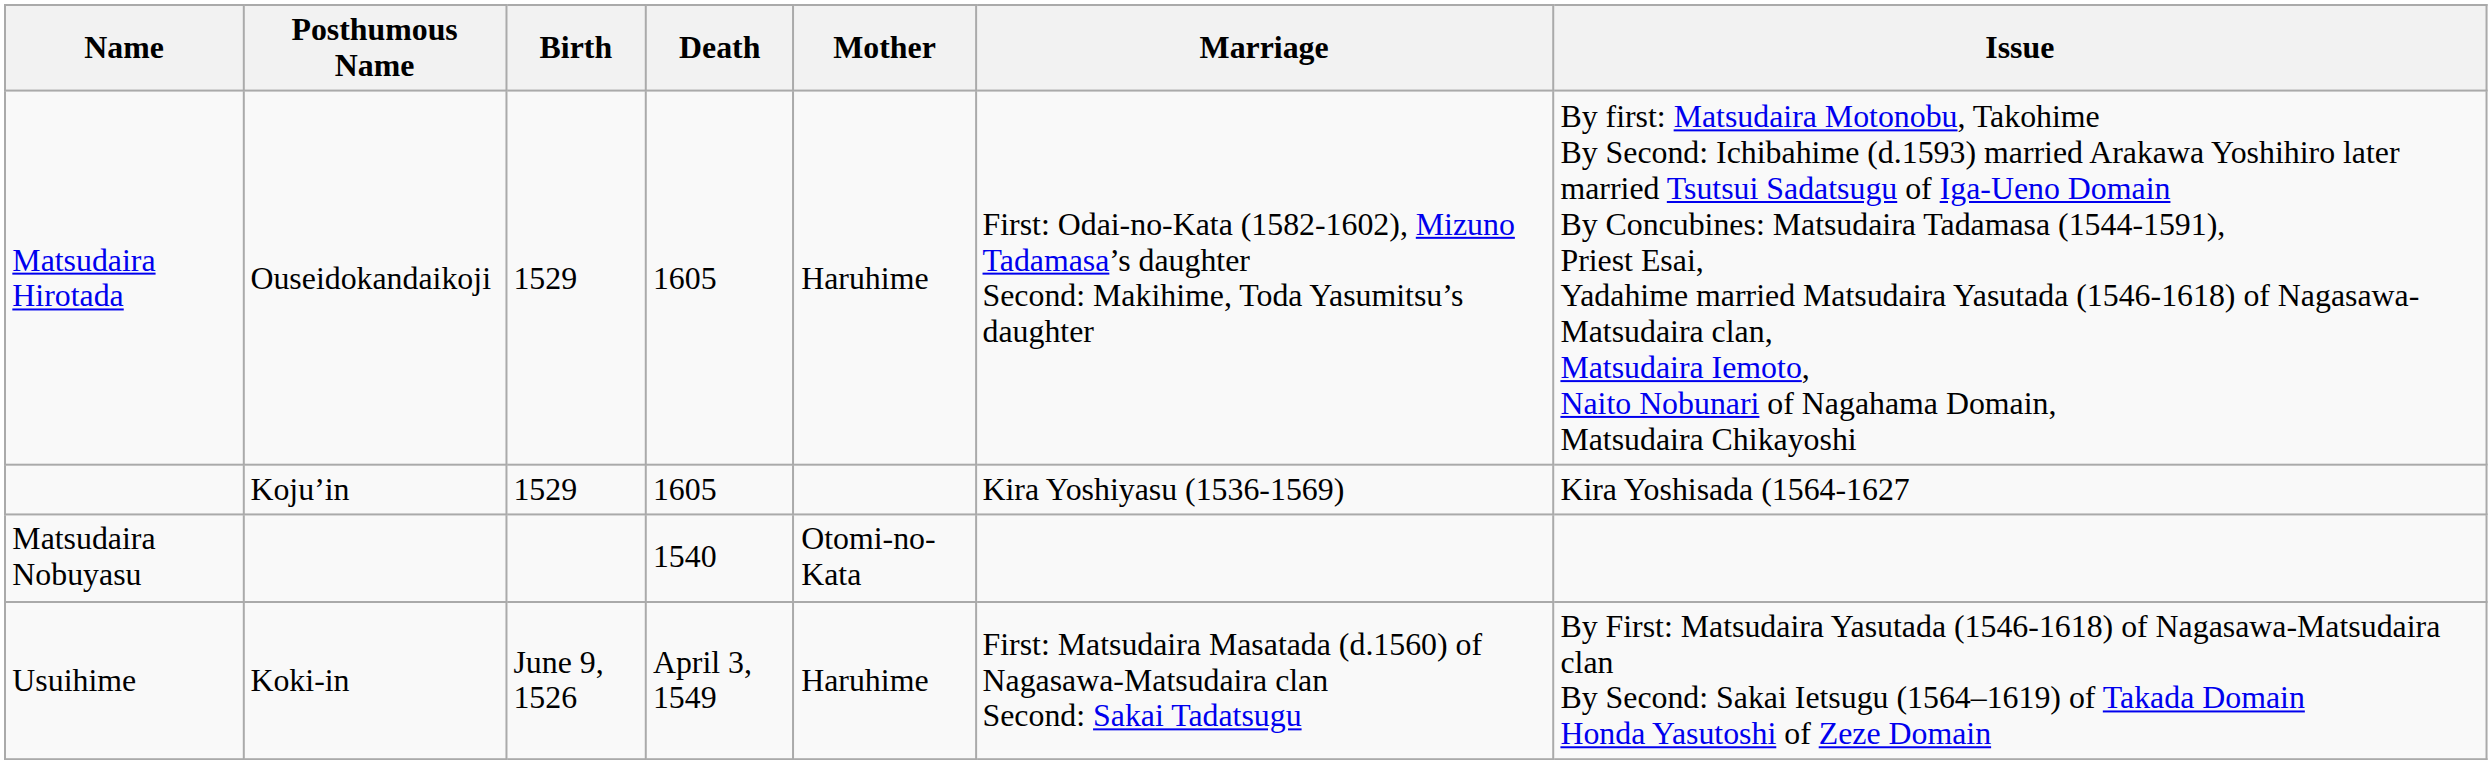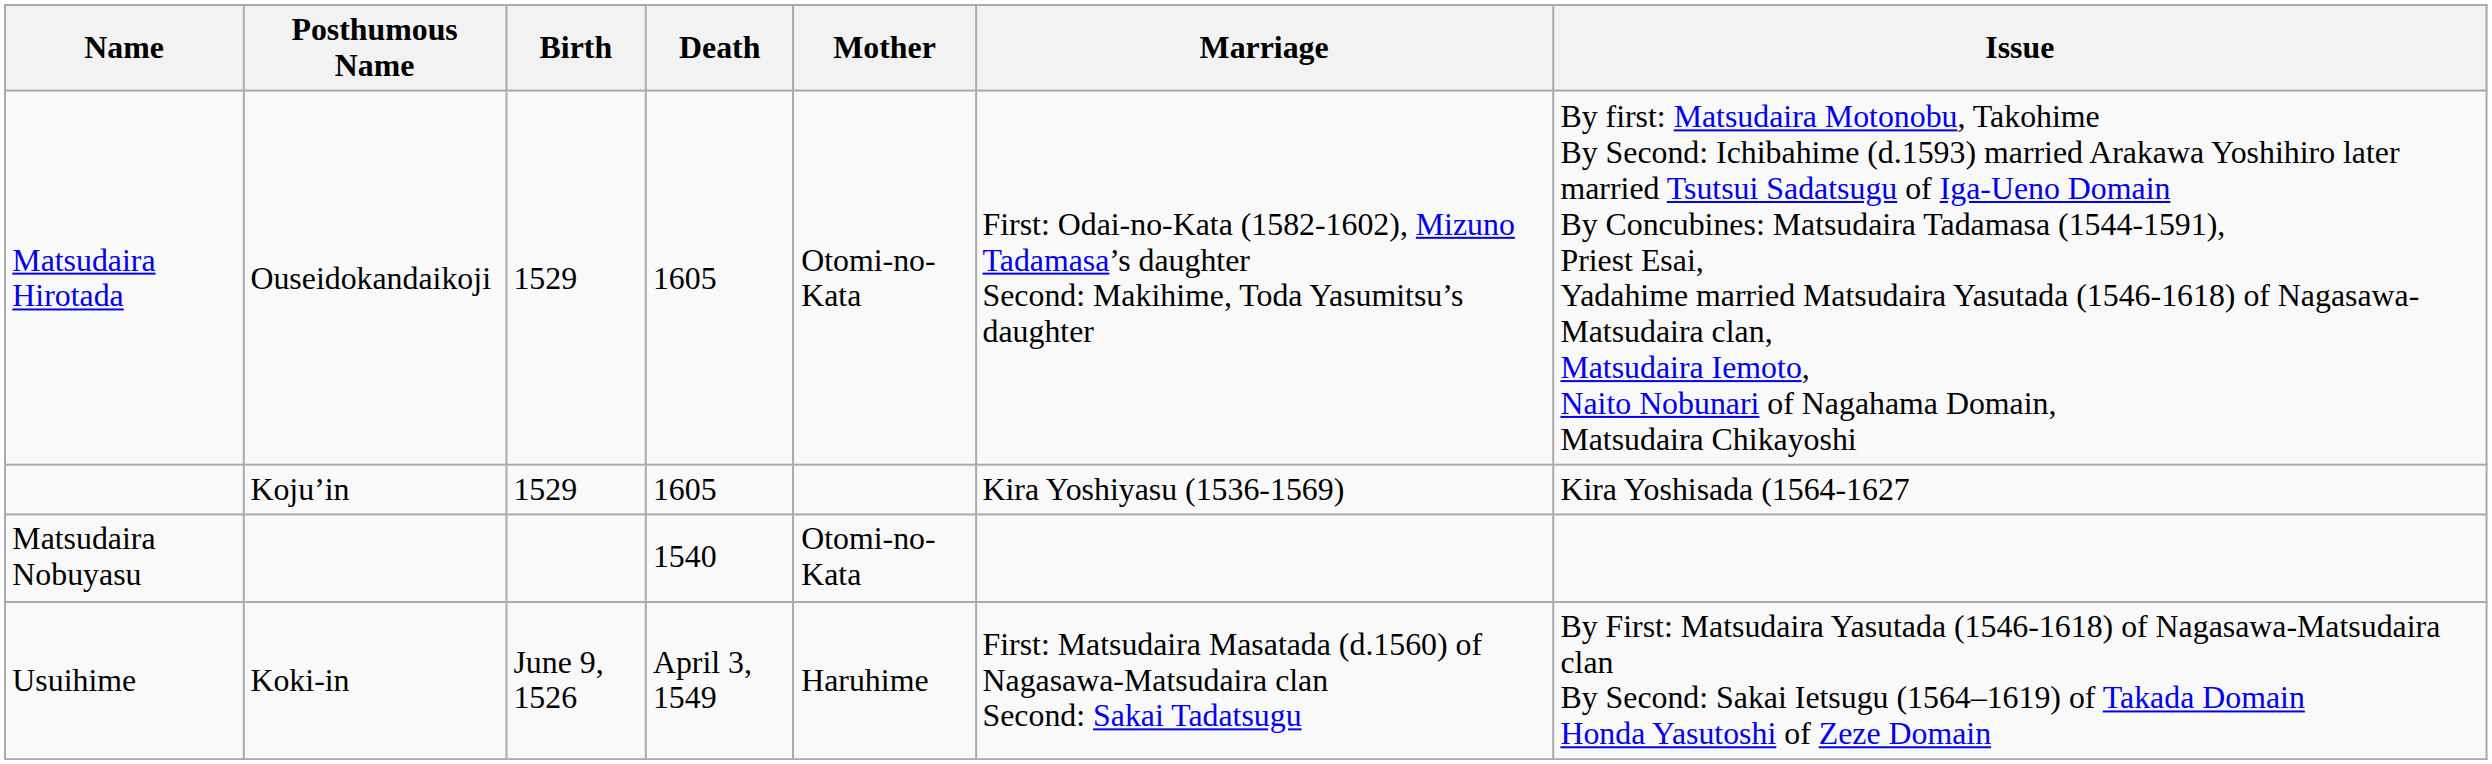 <table class="wikitable">
 <tr>
 <th>Name</th>
 <th>Posthumous Name</th>
 <th>Birth</th>
 <th>Death</th>
 <th>Mother</th>
 <th>Marriage</th>
 <th>Issue</th>
 </tr>
 <tr>
 <td><a href='#'>Matsudaira Hirotada</a></td>
 <td>Ouseidokandaikoji</td>
 <td>1529</td>
 <td>1605</td>
-<td>Haruhime</td>
+<td>Otomi-no-Kata</td>
 <td>First: Odai-no-Kata (1582-1602), <a href='#'>Mizuno Tadamasa</a>’s daughter<br>Second: Makihime, Toda Yasumitsu’s daughter</td>
 <td>By first: <a href='#'>Matsudaira Motonobu</a>, Takohime <br>By Second: Ichibahime (d.1593) married Arakawa Yoshihiro later married <a href='#'>Tsutsui Sadatsugu</a> of <a href='#'>Iga-Ueno Domain</a><br>By Concubines: Matsudaira Tadamasa (1544-1591),<br>Priest Esai,<br>Yadahime married Matsudaira Yasutada (1546-1618) of Nagasawa-Matsudaira clan,<br><a href='#'>Matsudaira Iemoto</a>,<br><a href='#'>Naito Nobunari</a> of Nagahama Domain,<br>Matsudaira Chikayoshi</td>
 </tr>
 <tr>
 <td></td>
 <td>Koju’in</td>
 <td>1529</td>
 <td>1605</td>
 <td></td>
 <td>Kira Yoshiyasu (1536-1569)</td>
 <td>Kira Yoshisada (1564-1627</td>
 </tr>
 <tr>
 <td>Matsudaira Nobuyasu</td>
 <td></td>
 <td></td>
 <td>1540</td>
 <td>Otomi-no-Kata</td>
 <td></td>
 <td></td>
 </tr>
 <tr>
 <td>Usuihime</td>
 <td>Koki-in</td>
 <td>June 9, 1526</td>
 <td>April 3, 1549</td>
 <td>Haruhime</td>
 <td>First: Matsudaira Masatada (d.1560) of Nagasawa-Matsudaira clan<br>Second: <a href='#'>Sakai Tadatsugu</a></td>
 <td>By First: Matsudaira Yasutada (1546-1618) of Nagasawa-Matsudaira clan<br>By Second: Sakai Ietsugu (1564–1619) of <a href='#'>Takada Domain</a><br><a href='#'>Honda Yasutoshi</a> of <a href='#'>Zeze Domain</a></td>
 </tr>
 </table>
